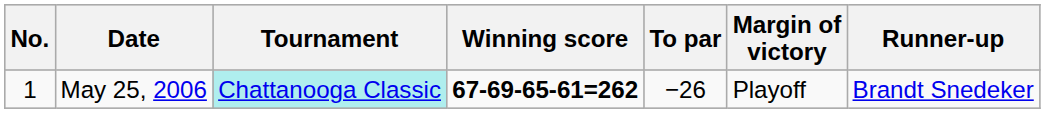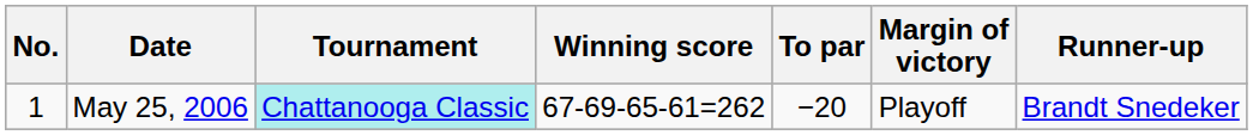 <table class="wikitable" style="font-size:95%;">
 <tr>
 <th>No.</th>
 <th>Date</th>
 <th>Tournament</th>
 <th>Winning score</th>
 <th>To par</th>
 <th>Margin of<br>victory</th>
 <th>Runner-up</th>
 </tr>
 <tr>
 <td align=center>1</td>
 <td align=right>May 25, <a href='#'>2006</a></td>
 <td style="background: paleturquoise;"><a href='#'>Chattanooga Classic</a></td>
-<td align=right><strong>67-69-65-61=262</strong></td>
-<td align=center>−26</td>
+<td align=right>67-69-65-61=262</td>
+<td align=center>−20</td>
 <td>Playoff</td>
 <td> <a href='#'>Brandt Snedeker</a></td>
 </tr>
 </table>
